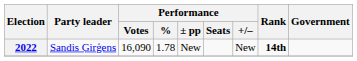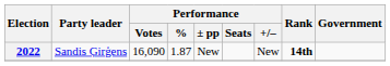 <table class=wikitable style=text-align:right>
 <tr>
 <th rowspan=2>Election</th>
 <th rowspan=2>Party leader</th>
 <th colspan=5>Performance</th>
 <th rowspan=2>Rank</th>
 <th rowspan=2>Government</th>
 </tr>
 <tr>
 <th>Votes</th>
 <th>%</th>
 <th>± pp</th>
 <th>Seats</th>
 <th>+/–</th>
 </tr>
 <tr>
 <th><a href='#'>2022</a></th>
 <td align=left><a href='#'>Sandis Ģirģens</a></td>
 <td>16,090</td>
-<td>1.78</td>
+<td>1.87</td>
 <td>New</td>
 <td></td>
 <td>New</td>
 <td><strong>14th</strong></td>
 <td></td>
 </tr>
 <tr>
 </tr>
 </table>
